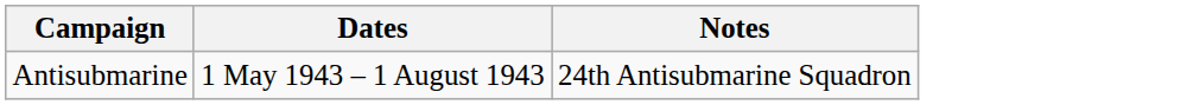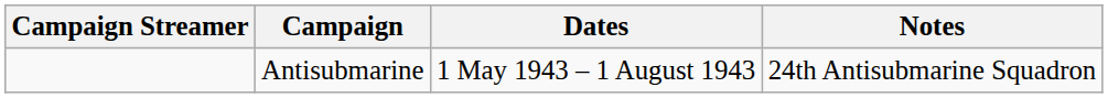 <table class="wikitable">
 <tr style="background:#efefef;">
+<th>Campaign Streamer</th>
 <th>Campaign</th>
 <th>Dates</th>
 <th>Notes</th>
 </tr>
 <tr>
+<td></td>
 <td>Antisubmarine</td>
 <td>1 May 1943 – 1 August 1943</td>
 <td>24th Antisubmarine Squadron</td>
 </tr>
 </table>
